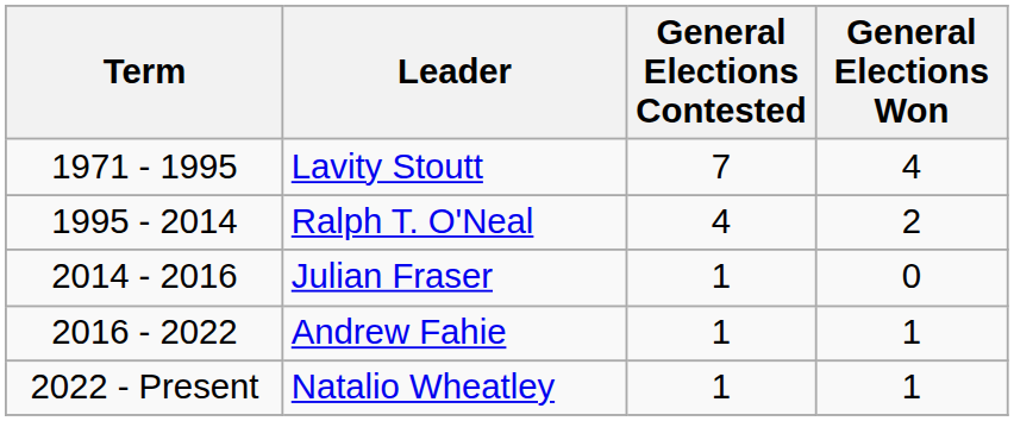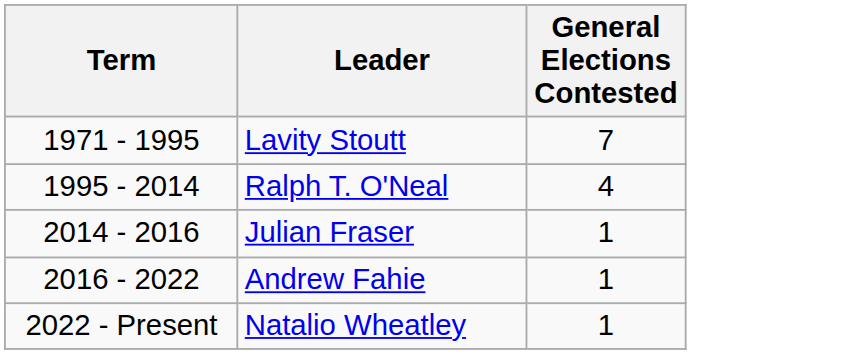 <table class="wikitable">
 <tr>
 <th align="center" width="120">Term</th>
 <th align="center" width="150">Leader</th>
 <th align="center" width="80">General Elections Contested</th>
-<th align="center" width="80">General Elections Won</th>
 </tr>
 <tr>
 <td align="center">1971 - 1995</td>
 <td><a href='#'>Lavity Stoutt</a></td>
 <td align="center">7</td>
-<td align="center">4</td>
 </tr>
 <tr>
 <td align="center">1995 - 2014</td>
 <td><a href='#'>Ralph T. O'Neal</a></td>
 <td align="center">4</td>
-<td align="center">2</td>
 </tr>
 <tr>
 <td align="center">2014 - 2016</td>
 <td><a href='#'>Julian Fraser</a></td>
 <td align="center">1</td>
-<td align="center">0</td>
 </tr>
 <tr>
 <td align="center">2016 - 2022</td>
 <td><a href='#'>Andrew Fahie</a></td>
-<td align="center">1</td>
 <td align="center">1</td>
 </tr>
 <tr>
 <td align="center">2022 - Present</td>
 <td><a href='#'>Natalio Wheatley</a></td>
 <td align="center">1</td>
-<td align="center">1</td>
 </tr>
 </table>
